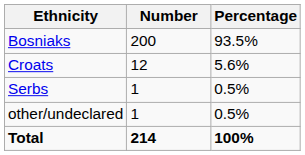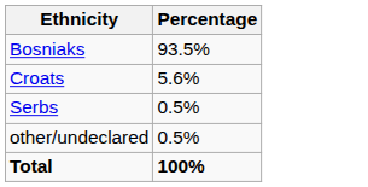 <table class="wikitable">
 <tr>
 <th width="100px">Ethnicity</th>
-<th width="80px">Number</th>
 <th width="80px">Percentage</th>
 </tr>
 <tr>
 <td><a href='#'>Bosniaks</a></td>
-<td>200</td>
 <td>93.5%</td>
 </tr>
 <tr>
 <td><a href='#'>Croats</a></td>
-<td>12</td>
 <td>5.6%</td>
 </tr>
 <tr>
 <td><a href='#'>Serbs</a></td>
-<td>1</td>
 <td>0.5%</td>
 </tr>
 <tr>
 <td>other/undeclared</td>
-<td>1</td>
 <td>0.5%</td>
 </tr>
 <tr>
 <td><strong>Total</strong></td>
-<td><strong>214</strong></td>
 <td><strong>100%</strong></td>
 </tr>
 </table>
